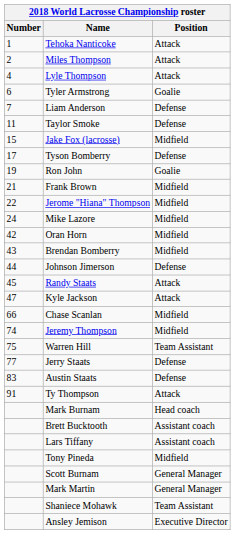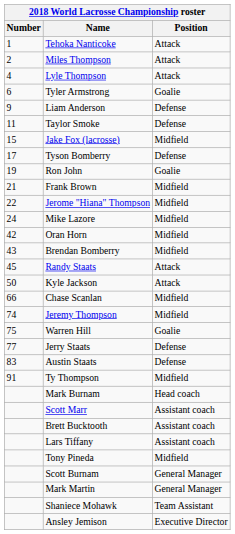 <table class="wikitable collapsible collapsed" style="font-size: 90%">
 <tr>
 <th colspan="3"><a href='#'>2018 World Lacrosse Championship</a> roster</th>
 </tr>
 <tr>
 <th>Number</th>
 <th>Name</th>
 <th>Position</th>
 </tr>
 <tr>
 <td>1</td>
 <td><a href='#'>Tehoka Nanticoke</a></td>
 <td>Attack</td>
 </tr>
 <tr>
 <td>2</td>
 <td><a href='#'>Miles Thompson</a></td>
 <td>Attack</td>
 </tr>
 <tr>
 <td>4</td>
 <td><a href='#'>Lyle Thompson</a></td>
 <td>Attack</td>
 </tr>
 <tr>
 <td>6</td>
 <td>Tyler Armstrong</td>
 <td>Goalie</td>
 </tr>
 <tr>
-<td>7</td>
+<td>9</td>
 <td>Liam Anderson</td>
 <td>Defense</td>
 </tr>
 <tr>
 <td>11</td>
 <td>Taylor Smoke</td>
 <td>Defense</td>
 </tr>
 <tr>
 <td>15</td>
 <td><a href='#'>Jake Fox (lacrosse)</a></td>
 <td>Midfield</td>
 </tr>
 <tr>
 <td>17</td>
 <td>Tyson Bomberry</td>
 <td>Defense</td>
 </tr>
 <tr>
 <td>19</td>
 <td>Ron John</td>
 <td>Goalie</td>
 </tr>
 <tr>
 <td>21</td>
 <td>Frank Brown</td>
 <td>Midfield</td>
 </tr>
 <tr>
 <td>22</td>
 <td><a href='#'>Jerome "Hiana" Thompson</a></td>
 <td>Midfield</td>
 </tr>
 <tr>
 <td>24</td>
 <td>Mike Lazore</td>
 <td>Midfield</td>
 </tr>
 <tr>
 <td>42</td>
 <td>Oran Horn</td>
 <td>Midfield</td>
 </tr>
 <tr>
 <td>43</td>
 <td>Brendan Bomberry</td>
 <td>Midfield</td>
 </tr>
 <tr>
-<td>44</td>
-<td>Johnson Jimerson</td>
-<td>Defense</td>
-</tr>
-<tr>
 <td>45</td>
 <td><a href='#'>Randy Staats</a></td>
 <td>Attack</td>
 </tr>
 <tr>
-<td>47</td>
+<td>50</td>
 <td>Kyle Jackson</td>
 <td>Attack</td>
 </tr>
 <tr>
 <td>66</td>
 <td>Chase Scanlan</td>
 <td>Midfield</td>
 </tr>
 <tr>
 <td>74</td>
 <td><a href='#'>Jeremy Thompson</a></td>
 <td>Midfield</td>
 </tr>
 <tr>
 <td>75</td>
 <td>Warren Hill</td>
-<td>Team Assistant</td>
+<td>Goalie</td>
 </tr>
 <tr>
 <td>77</td>
 <td>Jerry Staats</td>
 <td>Defense</td>
 </tr>
 <tr>
 <td>83</td>
 <td>Austin Staats</td>
 <td>Defense</td>
 </tr>
 <tr>
 <td>91</td>
 <td>Ty Thompson</td>
-<td>Attack</td>
+<td>Midfield</td>
 </tr>
 <tr>
 <td></td>
 <td>Mark Burnam</td>
 <td>Head coach</td>
+</tr>
+<tr>
+<td></td>
+<td><a href='#'>Scott Marr</a></td>
+<td>Assistant coach</td>
 </tr>
 <tr>
 <td></td>
 <td>Brett Bucktooth</td>
 <td>Assistant coach</td>
 </tr>
 <tr>
 <td></td>
 <td>Lars Tiffany</td>
 <td>Assistant coach</td>
 </tr>
 <tr>
 <td></td>
 <td>Tony Pineda</td>
 <td>Midfield</td>
 </tr>
 <tr>
 <td></td>
 <td>Scott Burnam</td>
 <td>General Manager</td>
 </tr>
 <tr>
 <td></td>
 <td>Mark Martin</td>
 <td>General Manager</td>
 </tr>
 <tr>
 <td></td>
 <td>Shaniece Mohawk</td>
 <td>Team Assistant</td>
 </tr>
 <tr>
 <td></td>
 <td>Ansley Jemison</td>
 <td>Executive Director</td>
 </tr>
 </table>
